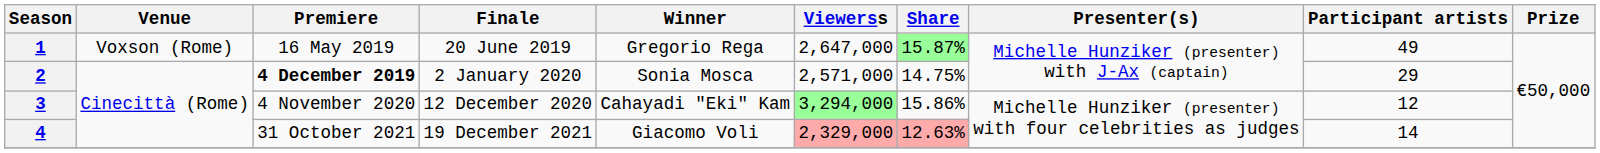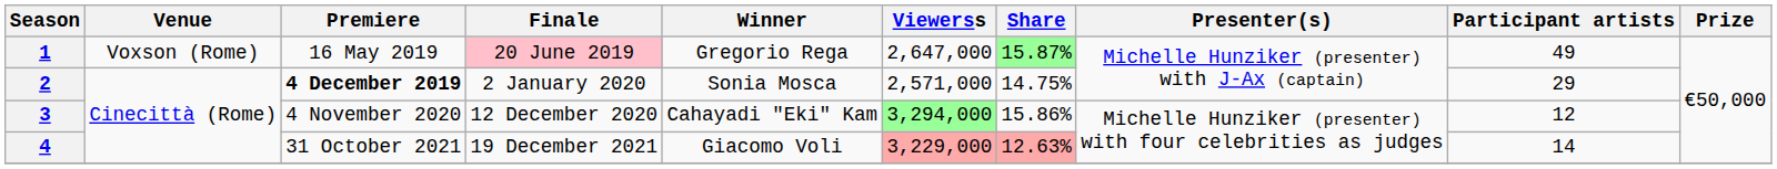 <table class="wikitable" style="text-align:center">
 <tr>
 <th scope="col">Season</th>
 <th scope="col">Venue</th>
 <th scope="col">Premiere</th>
 <th scope="col">Finale</th>
 <th scope="col">Winner</th>
 <th scope="col"><a href='#'>Viewers</a>s</th>
 <th scope="col"><a href='#'>Share</a></th>
 <th scope="col">Presenter(s)</th>
 <th scope="col">Participant artists</th>
 <th scope="col">Prize</th>
 </tr>
 <tr>
 <th><a href='#'>1</a></th>
 <td>Voxson (Rome)</td>
 <td>16 May 2019</td>
-<td>20 June 2019</td>
+<td style="background: pink;">20 June 2019</td>
 <td>Gregorio Rega</td>
 <td>2,647,000</td>
 <td bgcolor="#99ff99">15.87%</td>
 <td rowspan="2"><a href='#'>Michelle Hunziker</a> <small>(presenter)</small><br>with <a href='#'>J-Ax</a> <small>(captain)</small></td>
 <td>49</td>
 <td rowspan="4">€50,000</td>
 </tr>
 <tr>
 <th><a href='#'>2</a></th>
 <td rowspan="3"><a href='#'>Cinecittà</a> (Rome)</td>
 <td><strong>4 December 2019</strong></td>
 <td>2 January 2020</td>
 <td>Sonia Mosca</td>
 <td>2,571,000</td>
 <td>14.75%</td>
 <td>29</td>
 </tr>
 <tr>
 <th><a href='#'>3</a></th>
 <td>4 November 2020</td>
 <td>12 December 2020</td>
 <td>Cahayadi "Eki" Kam</td>
 <td bgcolor="#99ff99">3,294,000</td>
 <td>15.86%</td>
 <td rowspan="2">Michelle Hunziker <small>(presenter)</small><br>with four celebrities as judges</td>
 <td>12</td>
 </tr>
 <tr>
 <th><a href='#'>4</a></th>
 <td>31 October 2021</td>
 <td>19 December 2021</td>
 <td>Giacomo Voli</td>
-<td bgcolor="#ffaaaa">2,329,000</td>
+<td bgcolor="#ffaaaa">3,229,000</td>
 <td bgcolor="#ffaaaa">12.63%</td>
 <td>14</td>
 </tr>
 <tr>
 </tr>
 </table>
